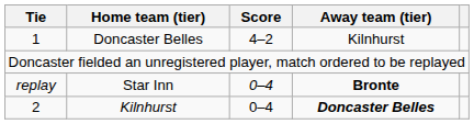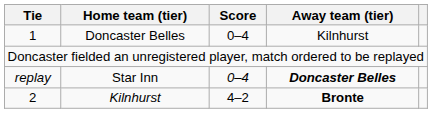 <table class="wikitable" style="text-align:center; font-size:85%">
 <tr>
 <th>Tie</th>
 <th>Home team (tier)</th>
 <th>Score</th>
 <th>Away team (tier)</th>
 <th></th>
 </tr>
 <tr>
 <td align="center">1</td>
 <td>Doncaster Belles</td>
-<td align="center">4–2</td>
+<td align="center">0–4</td>
 <td>Kilnhurst</td>
 <td></td>
 </tr>
 <tr>
 <td colspan="5" align="center">Doncaster fielded an unregistered player, match ordered to be replayed</td>
 </tr>
 <tr>
 <td align="center"><em>replay</em></td>
 <td>Star Inn</td>
 <td align="center"><em>0–4</em></td>
-<td><strong>Bronte</strong></td>
+<td><strong><em>Doncaster Belles</em></strong></td>
 <td></td>
 </tr>
 <tr>
 <td align="center">2</td>
 <td><em>Kilnhurst</em></td>
-<td align="center">0–4</td>
-<td><strong><em>Doncaster Belles</em></strong></td>
+<td align="center">4–2</td>
+<td><strong>Bronte</strong></td>
 <td></td>
 </tr>
 </table>
